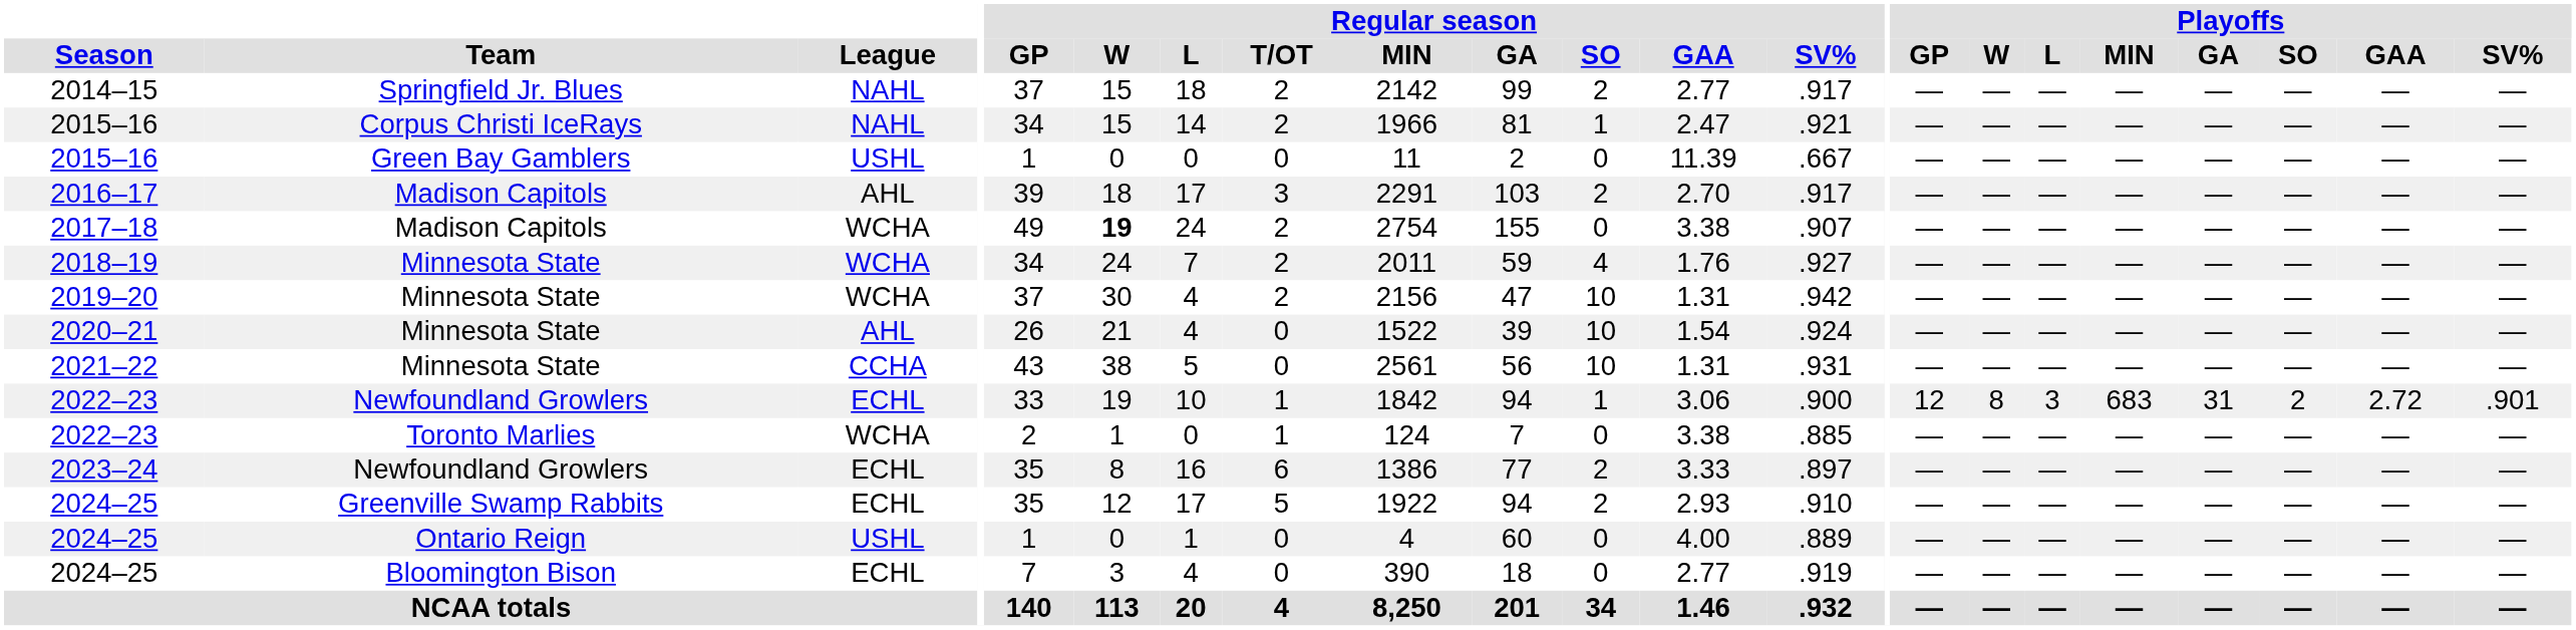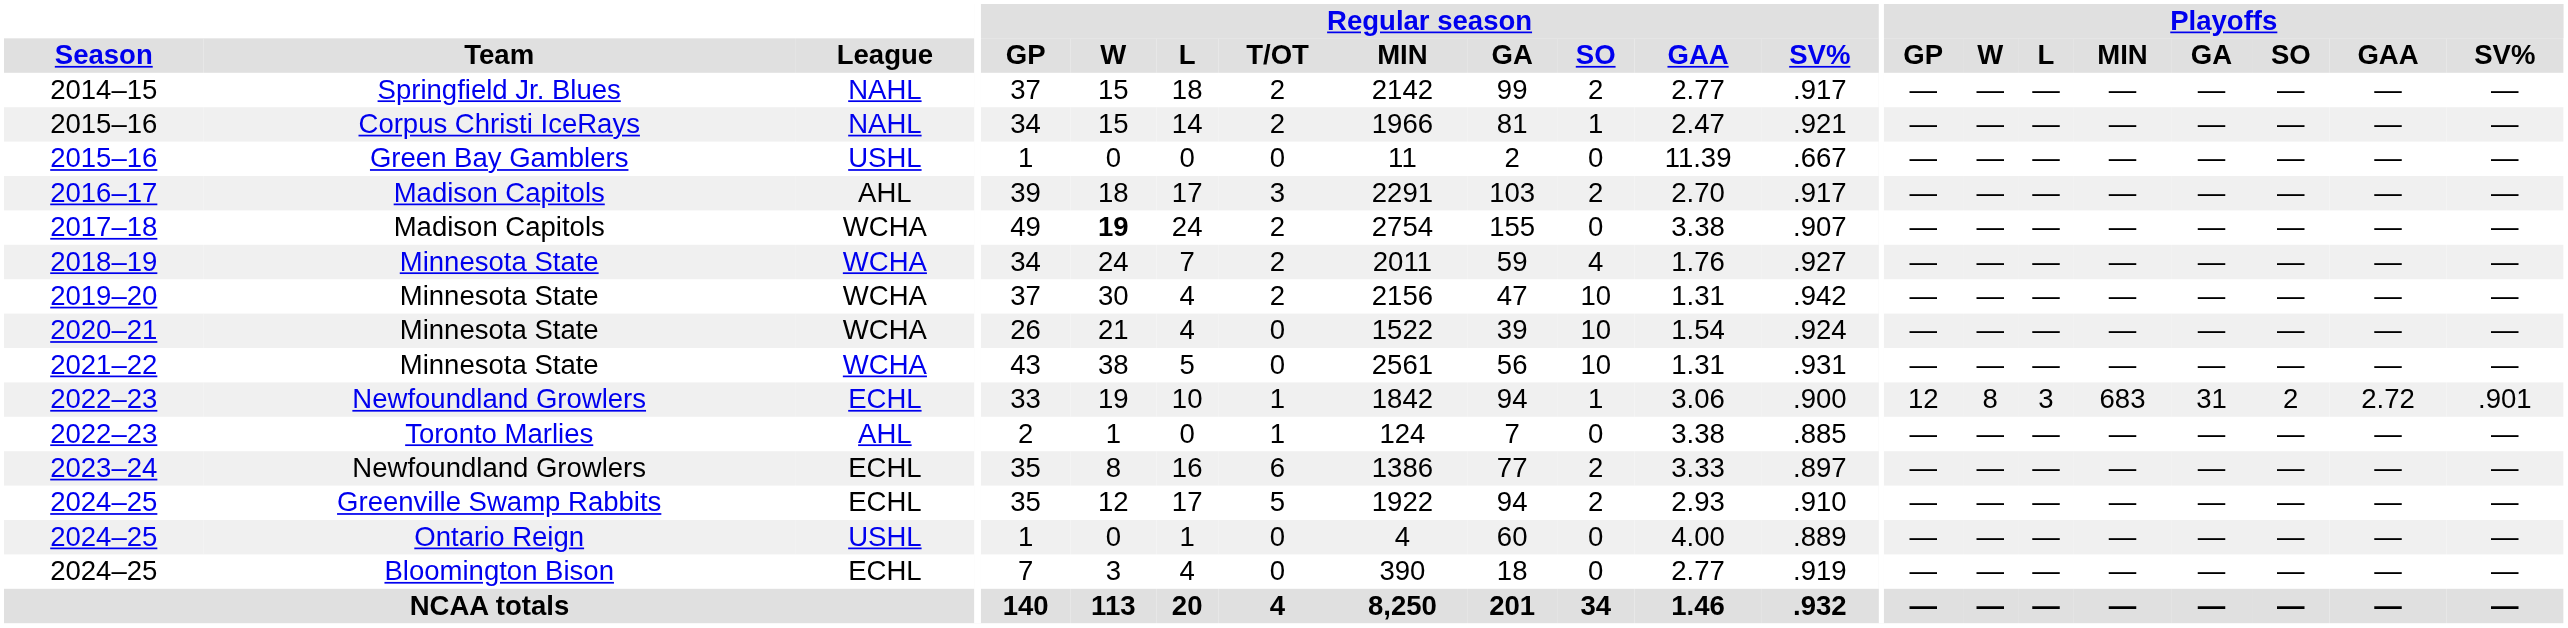 <table border="0" cellpadding="1" cellspacing="0" style="text-align:center; width:75%;">
 <tr bgcolor="#e0e0e0">
 <th colspan="3" bgcolor="#ffffff"></th>
 <th rowspan="99" bgcolor="#ffffff"></th>
 <th colspan="9" bgcolor="#e0e0e0"><a href='#'>Regular season</a></th>
 <th rowspan="99" bgcolor="#ffffff"></th>
 <th colspan="8" bgcolor="#e0e0e0"><a href='#'>Playoffs</a></th>
 </tr>
 <tr bgcolor="#e0e0e0">
 <th><a href='#'>Season</a></th>
 <th>Team</th>
 <th>League</th>
 <th>GP</th>
 <th>W</th>
 <th>L</th>
 <th>T/OT</th>
 <th>MIN</th>
 <th>GA</th>
 <th><a href='#'>SO</a></th>
 <th><a href='#'>GAA</a></th>
 <th><a href='#'>SV%</a></th>
 <th>GP</th>
 <th>W</th>
 <th>L</th>
 <th>MIN</th>
 <th>GA</th>
 <th>SO</th>
 <th>GAA</th>
 <th>SV%</th>
 </tr>
 <tr>
 <td>2014–15</td>
 <td><a href='#'>Springfield Jr. Blues</a></td>
 <td><a href='#'>NAHL</a></td>
 <td>37</td>
 <td>15</td>
 <td>18</td>
 <td>2</td>
 <td>2142</td>
 <td>99</td>
 <td>2</td>
 <td>2.77</td>
 <td>.917</td>
 <td>—</td>
 <td>—</td>
 <td>—</td>
 <td>—</td>
 <td>—</td>
 <td>—</td>
 <td>—</td>
 <td>—</td>
 </tr>
 <tr bgcolor="f0f0f0">
 <td>2015–16</td>
 <td><a href='#'>Corpus Christi IceRays</a></td>
 <td><a href='#'>NAHL</a></td>
 <td>34</td>
 <td>15</td>
 <td>14</td>
 <td>2</td>
 <td>1966</td>
 <td>81</td>
 <td>1</td>
 <td>2.47</td>
 <td>.921</td>
 <td>—</td>
 <td>—</td>
 <td>—</td>
 <td>—</td>
 <td>—</td>
 <td>—</td>
 <td>—</td>
 <td>—</td>
 </tr>
 <tr>
 <td><a href='#'>2015–16</a></td>
 <td><a href='#'>Green Bay Gamblers</a></td>
 <td><a href='#'>USHL</a></td>
 <td>1</td>
 <td>0</td>
 <td>0</td>
 <td>0</td>
 <td>11</td>
 <td>2</td>
 <td>0</td>
 <td>11.39</td>
 <td>.667</td>
 <td>—</td>
 <td>—</td>
 <td>—</td>
 <td>—</td>
 <td>—</td>
 <td>—</td>
 <td>—</td>
 <td>—</td>
 </tr>
 <tr bgcolor="f0f0f0">
 <td><a href='#'>2016–17</a></td>
 <td><a href='#'>Madison Capitols</a></td>
 <td>AHL</td>
 <td>39</td>
 <td>18</td>
 <td>17</td>
 <td>3</td>
 <td>2291</td>
 <td>103</td>
 <td>2</td>
 <td>2.70</td>
 <td>.917</td>
 <td>—</td>
 <td>—</td>
 <td>—</td>
 <td>—</td>
 <td>—</td>
 <td>—</td>
 <td>—</td>
 <td>—</td>
 </tr>
 <tr>
 <td><a href='#'>2017–18</a></td>
 <td>Madison Capitols</td>
 <td>WCHA</td>
 <td>49</td>
 <td><strong>19</strong></td>
 <td>24</td>
 <td>2</td>
 <td>2754</td>
 <td>155</td>
 <td>0</td>
 <td>3.38</td>
 <td>.907</td>
 <td>—</td>
 <td>—</td>
 <td>—</td>
 <td>—</td>
 <td>—</td>
 <td>—</td>
 <td>—</td>
 <td>—</td>
 </tr>
 <tr bgcolor="f0f0f0">
 <td><a href='#'>2018–19</a></td>
 <td><a href='#'>Minnesota State</a></td>
 <td><a href='#'>WCHA</a></td>
 <td>34</td>
 <td>24</td>
 <td>7</td>
 <td>2</td>
 <td>2011</td>
 <td>59</td>
 <td>4</td>
 <td>1.76</td>
 <td>.927</td>
 <td>—</td>
 <td>—</td>
 <td>—</td>
 <td>—</td>
 <td>—</td>
 <td>—</td>
 <td>—</td>
 <td>—</td>
 </tr>
 <tr>
 <td><a href='#'>2019–20</a></td>
 <td>Minnesota State</td>
 <td>WCHA</td>
 <td>37</td>
 <td>30</td>
 <td>4</td>
 <td>2</td>
 <td>2156</td>
 <td>47</td>
 <td>10</td>
 <td>1.31</td>
 <td>.942</td>
 <td>—</td>
 <td>—</td>
 <td>—</td>
 <td>—</td>
 <td>—</td>
 <td>—</td>
 <td>—</td>
 <td>—</td>
 </tr>
 <tr bgcolor="f0f0f0">
 <td><a href='#'>2020–21</a></td>
 <td>Minnesota State</td>
-<td><a href='#'>AHL</a></td>
+<td>WCHA</td>
 <td>26</td>
 <td>21</td>
 <td>4</td>
 <td>0</td>
 <td>1522</td>
 <td>39</td>
 <td>10</td>
 <td>1.54</td>
 <td>.924</td>
 <td>—</td>
 <td>—</td>
 <td>—</td>
 <td>—</td>
 <td>—</td>
 <td>—</td>
 <td>—</td>
 <td>—</td>
 </tr>
 <tr>
 <td><a href='#'>2021–22</a></td>
 <td>Minnesota State</td>
-<td><a href='#'>CCHA</a></td>
+<td><a href='#'>WCHA</a></td>
 <td>43</td>
 <td>38</td>
 <td>5</td>
 <td>0</td>
 <td>2561</td>
 <td>56</td>
 <td>10</td>
 <td>1.31</td>
 <td>.931</td>
 <td>—</td>
 <td>—</td>
 <td>—</td>
 <td>—</td>
 <td>—</td>
 <td>—</td>
 <td>—</td>
 <td>—</td>
 </tr>
 <tr bgcolor="f0f0f0">
 <td><a href='#'>2022–23</a></td>
 <td><a href='#'>Newfoundland Growlers</a></td>
 <td><a href='#'>ECHL</a></td>
 <td>33</td>
 <td>19</td>
 <td>10</td>
 <td>1</td>
 <td>1842</td>
 <td>94</td>
 <td>1</td>
 <td>3.06</td>
 <td>.900</td>
 <td>12</td>
 <td>8</td>
 <td>3</td>
 <td>683</td>
 <td>31</td>
 <td>2</td>
 <td>2.72</td>
 <td>.901</td>
 </tr>
 <tr>
 <td><a href='#'>2022–23</a></td>
 <td><a href='#'>Toronto Marlies</a></td>
-<td>WCHA</td>
+<td><a href='#'>AHL</a></td>
 <td>2</td>
 <td>1</td>
 <td>0</td>
 <td>1</td>
 <td>124</td>
 <td>7</td>
 <td>0</td>
 <td>3.38</td>
 <td>.885</td>
 <td>—</td>
 <td>—</td>
 <td>—</td>
 <td>—</td>
 <td>—</td>
 <td>—</td>
 <td>—</td>
 <td>—</td>
 </tr>
 <tr bgcolor="f0f0f0">
 <td><a href='#'>2023–24</a></td>
 <td>Newfoundland Growlers</td>
 <td>ECHL</td>
 <td>35</td>
 <td>8</td>
 <td>16</td>
 <td>6</td>
 <td>1386</td>
 <td>77</td>
 <td>2</td>
 <td>3.33</td>
 <td>.897</td>
 <td>—</td>
 <td>—</td>
 <td>—</td>
 <td>—</td>
 <td>—</td>
 <td>—</td>
 <td>—</td>
 <td>—</td>
 </tr>
 <tr>
 <td><a href='#'>2024–25</a></td>
 <td><a href='#'>Greenville Swamp Rabbits</a></td>
 <td>ECHL</td>
 <td>35</td>
 <td>12</td>
 <td>17</td>
 <td>5</td>
 <td>1922</td>
 <td>94</td>
 <td>2</td>
 <td>2.93</td>
 <td>.910</td>
 <td>—</td>
 <td>—</td>
 <td>—</td>
 <td>—</td>
 <td>—</td>
 <td>—</td>
 <td>—</td>
 <td>—</td>
 </tr>
 <tr bgcolor="f0f0f0">
 <td><a href='#'>2024–25</a></td>
 <td><a href='#'>Ontario Reign</a></td>
 <td><a href='#'>USHL</a></td>
 <td>1</td>
 <td>0</td>
 <td>1</td>
 <td>0</td>
 <td>4</td>
 <td>60</td>
 <td>0</td>
 <td>4.00</td>
 <td>.889</td>
 <td>—</td>
 <td>—</td>
 <td>—</td>
 <td>—</td>
 <td>—</td>
 <td>—</td>
 <td>—</td>
 <td>—</td>
 </tr>
 <tr>
 <td>2024–25</td>
 <td><a href='#'>Bloomington Bison</a></td>
 <td>ECHL</td>
 <td>7</td>
 <td>3</td>
 <td>4</td>
 <td>0</td>
 <td>390</td>
 <td>18</td>
 <td>0</td>
 <td>2.77</td>
 <td>.919</td>
 <td>—</td>
 <td>—</td>
 <td>—</td>
 <td>—</td>
 <td>—</td>
 <td>—</td>
 <td>—</td>
 <td>—</td>
 </tr>
 <tr bgcolor="e0e0e0">
 <th colspan="3">NCAA totals</th>
 <th>140</th>
 <th>113</th>
 <th>20</th>
 <th>4</th>
 <th>8,250</th>
 <th>201</th>
 <th>34</th>
 <th>1.46</th>
 <th>.932</th>
 <th>—</th>
 <th>—</th>
 <th>—</th>
 <th>—</th>
 <th>—</th>
 <th>—</th>
 <th>—</th>
 <th>—</th>
 </tr>
 </table>
